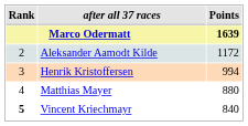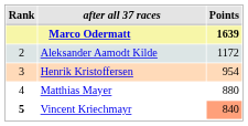 <table cellspacing="1" cellpadding="3" style="border:1px solid #aaa; font-size:86%;">
 <tr style="background:#e4e4e4;">
 <th style="border-bottom:1px solid #aaa; width:10px;">Rank</th>
 <th style="border-bottom:1px solid #aaa; width:200px; white-space:nowrap;"><em>after all 37 races</em></th>
 <th style="border-bottom:1px solid #aaa; width:20px;">Points</th>
 </tr>
 <tr style="background:#f7f6a8;">
 <td style="text-align:center;"></td>
 <td>   <strong><a href='#'>Marco Odermatt</a></strong></td>
 <td align="right"><strong>1639</strong></td>
 </tr>
 <tr style="background:#dce5e5;">
 <td style="text-align:center;">2</td>
 <td> <a href='#'>Aleksander Aamodt Kilde</a></td>
 <td align="right">1172</td>
 </tr>
 <tr style="background:#ffdab9;">
 <td style="text-align:center;">3</td>
 <td> <a href='#'>Henrik Kristoffersen</a></td>
-<td align="right">994</td>
+<td align="right">954</td>
 </tr>
 <tr>
 <td style="text-align:center;">4</td>
 <td> <a href='#'>Matthias Mayer</a></td>
 <td align="right">880</td>
 </tr>
 <tr>
 <td style="text-align:center;"><strong>5</strong></td>
 <td> <a href='#'>Vincent Kriechmayr</a></td>
-<td align="right">840</td>
+<td align="right" style="background: lightsalmon;">840</td>
 </tr>
 <tr>
 </tr>
 </table>
